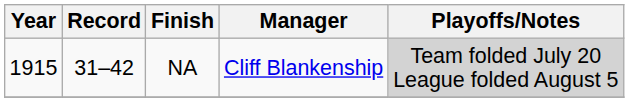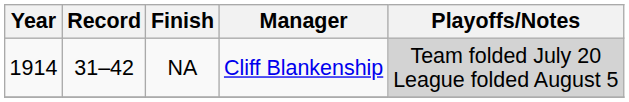 <table class="wikitable">
 <tr style="background: #F2F2F2;">
 <th>Year</th>
 <th>Record</th>
 <th>Finish</th>
 <th>Manager</th>
 <th>Playoffs/Notes</th>
 </tr>
 <tr align=center>
-<td>1915</td>
+<td>1914</td>
 <td>31–42</td>
 <td>NA</td>
 <td><a href='#'>Cliff Blankenship</a></td>
 <td style="background: lightgrey;">Team folded July 20<br>League folded August 5</td>
 </tr>
 <tr align=center>
 </tr>
 </table>
